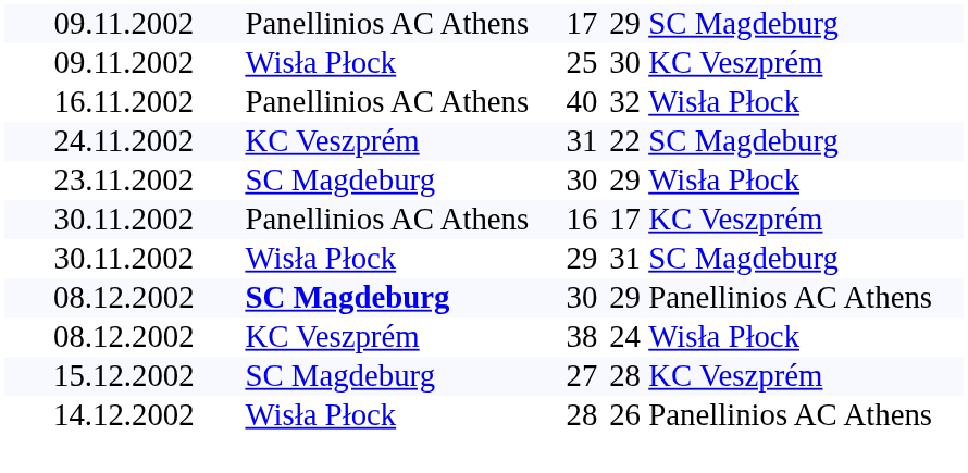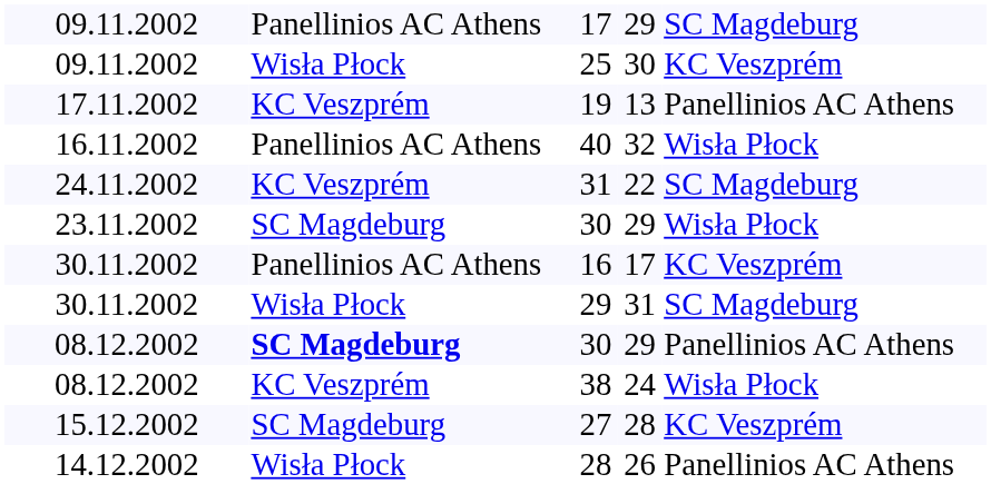 <table border="0" cellspacing="0" cellpadding="1">
 <tr align="center" bgcolor="#F8F8FF">
 <td width="120">09.11.2002</td>
 <td width="160" align="left">Panellinios AC Athens</td>
 <td width="20">17</td>
 <td width="20">29</td>
 <td width="160" align="left"><a href='#'>SC Magdeburg</a></td>
 </tr>
 <tr align="center">
 <td width="120">09.11.2002</td>
 <td width="160" align="left"><a href='#'>Wisła Płock</a></td>
 <td width="20">25</td>
 <td width="20">30</td>
 <td width="160" align="left"><a href='#'>KC Veszprém</a></td>
+</tr>
+<tr align="center" bgcolor="#F8F8FF">
+<td width="120">17.11.2002</td>
+<td width="160" align="left"><a href='#'>KC Veszprém</a></td>
+<td width="20">19</td>
+<td width="20">13</td>
+<td width="160" align="left">Panellinios AC Athens</td>
 </tr>
 <tr align="center">
 <td width="120">16.11.2002</td>
 <td width="160" align="left">Panellinios AC Athens</td>
 <td width="20">40</td>
 <td width="20">32</td>
 <td width="160" align="left"><a href='#'>Wisła Płock</a></td>
 </tr>
 <tr align="center" bgcolor="#F8F8FF">
 <td width="120">24.11.2002</td>
 <td width="160" align="left"><a href='#'>KC Veszprém</a></td>
 <td width="20">31</td>
 <td width="20">22</td>
 <td width="160" align="left"><a href='#'>SC Magdeburg</a></td>
 </tr>
 <tr align="center">
 <td width="120">23.11.2002</td>
 <td width="160" align="left"><a href='#'>SC Magdeburg</a></td>
 <td width="20">30</td>
 <td width="20">29</td>
 <td width="160" align="left"><a href='#'>Wisła Płock</a></td>
 </tr>
 <tr align="center" bgcolor="#F8F8FF">
 <td width="120">30.11.2002</td>
 <td width="160" align="left">Panellinios AC Athens</td>
 <td width="20">16</td>
 <td width="20">17</td>
 <td width="160" align="left"><a href='#'>KC Veszprém</a></td>
 </tr>
 <tr align="center">
 <td width="120">30.11.2002</td>
 <td width="160" align="left"><a href='#'>Wisła Płock</a></td>
 <td width="20">29</td>
 <td width="20">31</td>
 <td width="160" align="left"><a href='#'>SC Magdeburg</a></td>
 </tr>
 <tr align="center" bgcolor="#F8F8FF">
 <td width="120">08.12.2002</td>
 <td width="160" align="left"><strong><a href='#'>SC Magdeburg</a></strong></td>
 <td width="20">30</td>
 <td width="20">29</td>
 <td width="160" align="left">Panellinios AC Athens</td>
 </tr>
 <tr align="center">
 <td width="120">08.12.2002</td>
 <td width="160" align="left"><a href='#'>KC Veszprém</a></td>
 <td width="20">38</td>
 <td width="20">24</td>
 <td width="160" align="left"><a href='#'>Wisła Płock</a></td>
 </tr>
 <tr align="center" bgcolor="#F8F8FF">
 <td width="120">15.12.2002</td>
 <td width="160" align="left"><a href='#'>SC Magdeburg</a></td>
 <td width="20">27</td>
 <td width="20">28</td>
 <td width="160" align="left"><a href='#'>KC Veszprém</a></td>
 </tr>
 <tr align="center">
 <td width="120">14.12.2002</td>
 <td width="160" align="left"><a href='#'>Wisła Płock</a></td>
 <td width="20">28</td>
 <td width="20">26</td>
 <td width="160" align="left">Panellinios AC Athens</td>
 </tr>
 </table>
